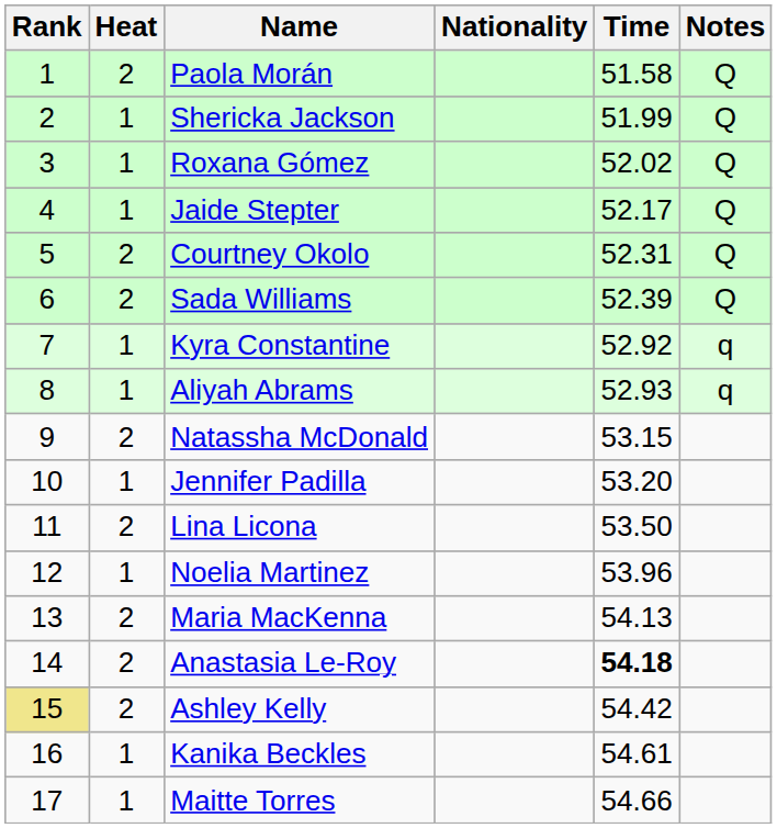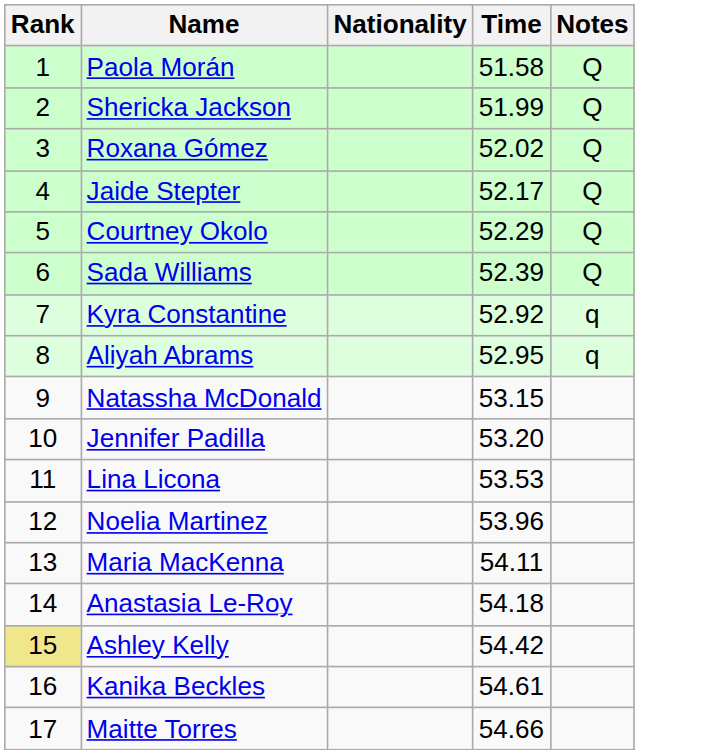 <table class="wikitable sortable" style="text-align:center">
 <tr>
 <th>Rank</th>
-<th>Heat</th>
 <th>Name</th>
 <th>Nationality</th>
 <th>Time</th>
 <th>Notes</th>
 </tr>
 <tr bgcolor=ccffcc>
 <td>1</td>
-<td>2</td>
 <td align=left><a href='#'>Paola Morán</a></td>
 <td align=left></td>
 <td>51.58</td>
 <td>Q</td>
 </tr>
 <tr bgcolor=ccffcc>
 <td>2</td>
-<td>1</td>
 <td align=left><a href='#'>Shericka Jackson</a></td>
 <td align=left></td>
 <td>51.99</td>
 <td>Q</td>
 </tr>
 <tr bgcolor=ccffcc>
 <td>3</td>
-<td>1</td>
 <td align=left><a href='#'>Roxana Gómez</a></td>
 <td align=left></td>
 <td>52.02</td>
 <td>Q</td>
 </tr>
 <tr bgcolor=ccffcc>
 <td>4</td>
-<td>1</td>
 <td align=left><a href='#'>Jaide Stepter</a></td>
 <td align=left></td>
 <td>52.17</td>
 <td>Q</td>
 </tr>
 <tr bgcolor=ccffcc>
 <td>5</td>
-<td>2</td>
 <td align=left><a href='#'>Courtney Okolo</a></td>
 <td align=left></td>
-<td>52.31</td>
+<td>52.29</td>
 <td>Q</td>
 </tr>
 <tr bgcolor=ccffcc>
 <td>6</td>
-<td>2</td>
 <td align=left><a href='#'>Sada Williams</a></td>
 <td align=left></td>
 <td>52.39</td>
 <td>Q</td>
 </tr>
 <tr bgcolor=ddffdd>
 <td>7</td>
-<td>1</td>
 <td align=left><a href='#'>Kyra Constantine</a></td>
 <td align=left></td>
 <td>52.92</td>
 <td>q</td>
 </tr>
 <tr bgcolor=ddffdd>
 <td>8</td>
-<td>1</td>
 <td align=left><a href='#'>Aliyah Abrams</a></td>
 <td align=left></td>
-<td>52.93</td>
+<td>52.95</td>
 <td>q</td>
 </tr>
 <tr>
 <td>9</td>
-<td>2</td>
 <td align=left><a href='#'>Natassha McDonald</a></td>
 <td align=left></td>
 <td>53.15</td>
 <td></td>
 </tr>
 <tr>
 <td>10</td>
-<td>1</td>
 <td align=left><a href='#'>Jennifer Padilla</a></td>
 <td align=left></td>
 <td>53.20</td>
 <td></td>
 </tr>
 <tr>
 <td>11</td>
-<td>2</td>
 <td align=left><a href='#'>Lina Licona</a></td>
 <td align=left></td>
-<td>53.50</td>
+<td>53.53</td>
 <td></td>
 </tr>
 <tr>
 <td>12</td>
-<td>1</td>
 <td align=left><a href='#'>Noelia Martinez</a></td>
 <td align=left></td>
 <td>53.96</td>
 <td></td>
 </tr>
 <tr>
 <td>13</td>
-<td>2</td>
 <td align=left><a href='#'>Maria MacKenna</a></td>
 <td align=left></td>
-<td>54.13</td>
+<td>54.11</td>
 <td></td>
 </tr>
 <tr>
 <td>14</td>
-<td>2</td>
 <td align=left><a href='#'>Anastasia Le-Roy</a></td>
 <td align=left></td>
-<td><strong>54.18</strong></td>
+<td>54.18</td>
 <td></td>
 </tr>
 <tr>
 <td style="background: khaki;">15</td>
-<td>2</td>
 <td align=left><a href='#'>Ashley Kelly</a></td>
 <td align=left></td>
 <td>54.42</td>
 <td></td>
 </tr>
 <tr>
 <td>16</td>
-<td>1</td>
 <td align=left><a href='#'>Kanika Beckles</a></td>
 <td align=left></td>
 <td>54.61</td>
 <td></td>
 </tr>
 <tr>
 <td>17</td>
-<td>1</td>
 <td align=left><a href='#'>Maitte Torres</a></td>
 <td align=left></td>
 <td>54.66</td>
 <td></td>
 </tr>
 </table>
